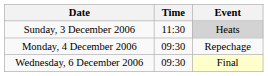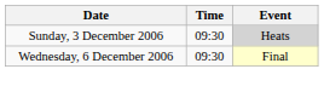 <table class = "wikitable" style="text-align:center;">
 <tr>
 <th width=220>Date</th>
 <th width=50>Time</th>
 <th width=100>Event</th>
 </tr>
 <tr>
 <td>Sunday, 3 December 2006</td>
-<td>11:30</td>
+<td>09:30</td>
 <td style="background: lightgrey;">Heats</td>
-</tr>
-<tr>
-<td>Monday, 4 December 2006</td>
-<td>09:30</td>
-<td>Repechage</td>
 </tr>
 <tr>
 <td>Wednesday, 6 December 2006</td>
 <td>09:30</td>
 <td bgcolor=ffffcc>Final</td>
 </tr>
 </table>
